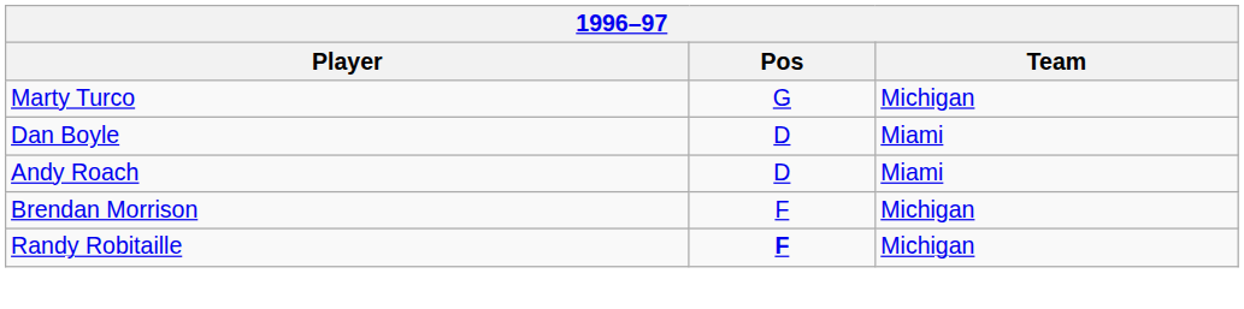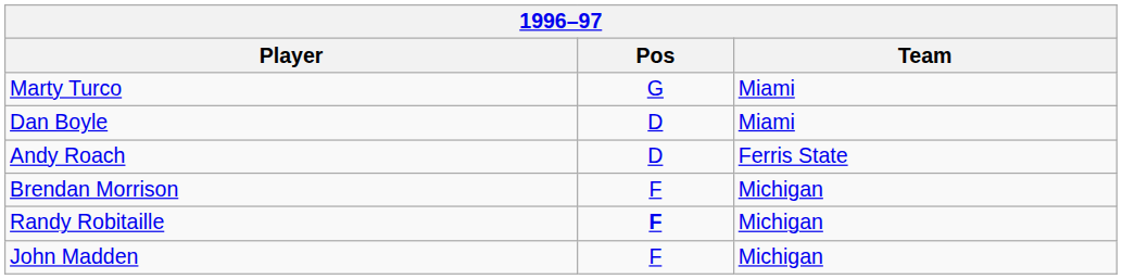 <table class="wikitable" width=95%>
 <tr>
 <th colspan=3><a href='#'>1996–97</a></th>
 </tr>
 <tr>
 <th>Player</th>
 <th>Pos</th>
 <th>Team</th>
 </tr>
 <tr>
 <td><a href='#'>Marty Turco</a></td>
 <td style="text-align:center;"><a href='#'>G</a></td>
-<td><a href='#'>Michigan</a></td>
+<td><a href='#'>Miami</a></td>
 </tr>
 <tr>
 <td><a href='#'>Dan Boyle</a></td>
 <td style="text-align:center;"><a href='#'>D</a></td>
 <td><a href='#'>Miami</a></td>
 </tr>
 <tr>
 <td><a href='#'>Andy Roach</a></td>
 <td style="text-align:center;"><a href='#'>D</a></td>
-<td><a href='#'>Miami</a></td>
+<td><a href='#'>Ferris State</a></td>
 </tr>
 <tr>
 <td><a href='#'>Brendan Morrison</a></td>
 <td style="text-align:center;"><a href='#'>F</a></td>
 <td><a href='#'>Michigan</a></td>
 </tr>
 <tr>
 <td><a href='#'>Randy Robitaille</a></td>
 <td style="text-align:center;"><strong><a href='#'>F</a></strong></td>
 <td><a href='#'>Michigan</a></td>
 </tr>
+<tr>
+<td><a href='#'>John Madden</a></td>
+<td style="text-align:center;"><a href='#'>F</a></td>
+<td><a href='#'>Michigan</a></td>
+</tr>
 </table>
